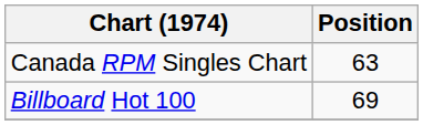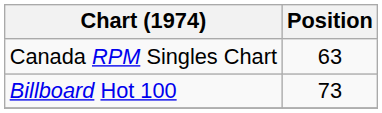 <table class="wikitable">
 <tr>
 <th align="left">Chart (1974)</th>
 <th align="left">Position</th>
 </tr>
 <tr>
 <td>Canada <em><a href='#'>RPM</a></em> Singles Chart</td>
 <td align="center">63</td>
 </tr>
 <tr>
 <td><em><a href='#'>Billboard</a></em> <a href='#'>Hot 100</a></td>
-<td align="center">69</td>
+<td align="center">73</td>
 </tr>
 <tr>
 </tr>
 </table>
